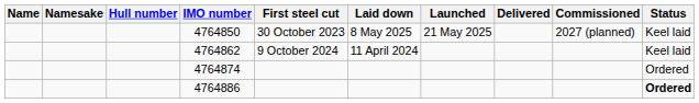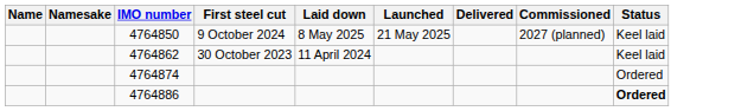 <table class="wikitable">
 <tr>
 <th>Name</th>
 <th>Namesake</th>
-<th><a href='#'>Hull number</a></th>
 <th><a href='#'>IMO number</a></th>
 <th>First steel cut</th>
 <th>Laid down</th>
 <th>Launched</th>
 <th>Delivered</th>
 <th>Commissioned</th>
 <th>Status</th>
 </tr>
 <tr>
 <td></td>
 <td></td>
-<td></td>
 <td align="center">4764850 </td>
-<td>30 October 2023</td>
+<td>9 October 2024</td>
 <td>8 May 2025</td>
 <td>21 May 2025</td>
 <td></td>
 <td>2027 (planned)</td>
 <td>Keel laid</td>
 </tr>
 <tr>
 <td></td>
 <td></td>
-<td></td>
 <td align="center">4764862 </td>
-<td>9 October 2024</td>
+<td>30 October 2023</td>
 <td>11 April 2024</td>
 <td></td>
 <td></td>
 <td></td>
 <td>Keel laid</td>
 </tr>
 <tr>
-<td></td>
 <td></td>
 <td></td>
 <td align="center">4764874 </td>
 <td></td>
 <td></td>
 <td></td>
 <td></td>
 <td></td>
 <td>Ordered</td>
 </tr>
 <tr>
 <td></td>
 <td></td>
-<td></td>
 <td align="center">4764886 </td>
 <td></td>
 <td></td>
 <td></td>
 <td></td>
 <td></td>
 <td><strong>Ordered</strong></td>
 </tr>
 </table>
